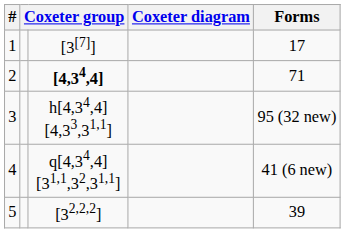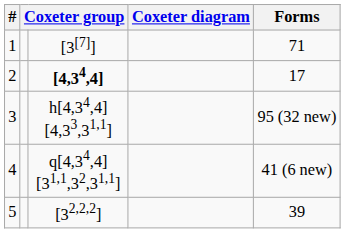 <table class="wikitable">
 <tr>
 <th>#</th>
 <th colspan=2><a href='#'>Coxeter group</a></th>
 <th><a href='#'>Coxeter diagram</a></th>
 <th>Forms</th>
 </tr>
 <tr align=center>
 <td>1</td>
 <td></td>
 <td>[3<sup>[7]</sup>]</td>
 <td></td>
-<td>17</td>
+<td>71</td>
 </tr>
 <tr align=center>
 <td>2</td>
 <td></td>
 <td><strong>[4,3<sup>4</sup>,4]</strong></td>
 <td></td>
-<td>71</td>
+<td>17</td>
 </tr>
 <tr align=center>
 <td>3</td>
 <td></td>
 <td>h[4,3<sup>4</sup>,4]<br>[4,3<sup>3</sup>,3<sup>1,1</sup>]</td>
 <td></td>
 <td>95 (32 new)</td>
 </tr>
 <tr align=center>
 <td>4</td>
 <td></td>
 <td>q[4,3<sup>4</sup>,4]<br>[3<sup>1,1</sup>,3<sup>2</sup>,3<sup>1,1</sup>]</td>
 <td></td>
 <td>41 (6 new)</td>
 </tr>
 <tr align=center>
 <td>5</td>
 <td></td>
 <td>[3<sup>2,2,2</sup>]</td>
 <td></td>
 <td>39</td>
 </tr>
 </table>
